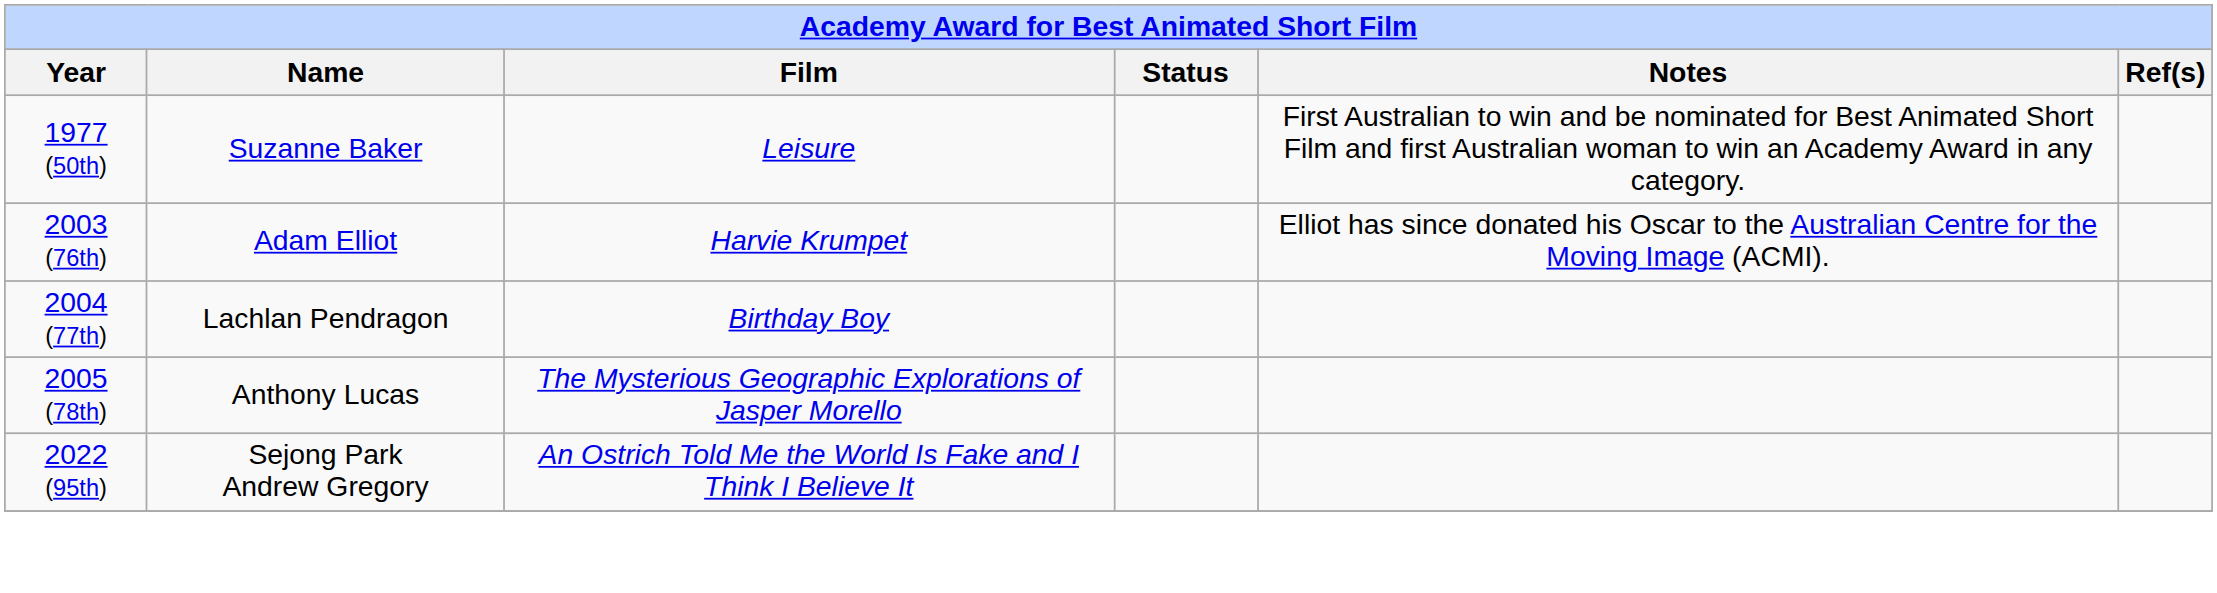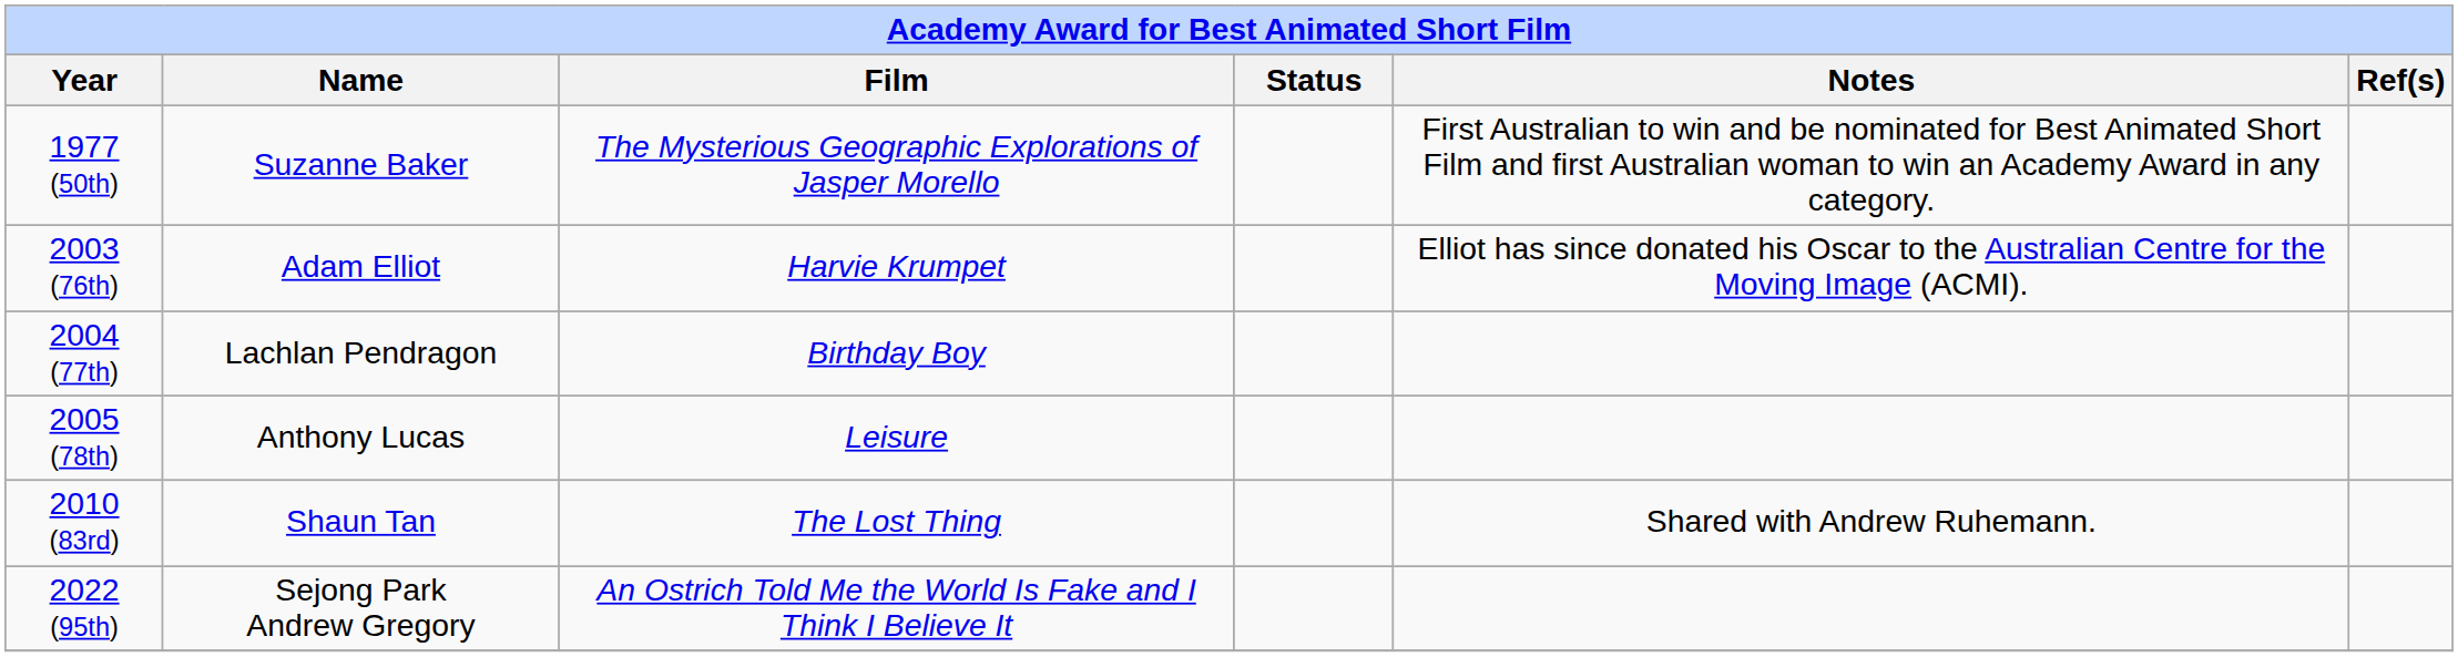 <table class="wikitable" style="text-align: center">
 <tr style="background:#bfd7ff;">
 <td colspan="6" style="text-align:center;"><strong><a href='#'>Academy Award for Best Animated Short Film</a></strong></td>
 </tr>
 <tr style="background:#ebf5ff;">
 <th style="width:75px;">Year</th>
 <th style="width:200px;">Name</th>
 <th style="width:350px;">Film</th>
 <th style="width:75px;">Status</th>
 <th style="width:500px;">Notes</th>
 <th width="3">Ref(s)</th>
 </tr>
 <tr>
 <td style="text-align: center"><a href='#'>1977</a><br><small>(<a href='#'>50th</a>)</small></td>
 <td><a href='#'>Suzanne Baker</a></td>
-<td><em><a href='#'>Leisure</a></em></td>
+<td><em><a href='#'>The Mysterious Geographic Explorations of Jasper Morello</a></em></td>
 <td></td>
 <td>First Australian to win and be nominated for Best Animated Short Film and first Australian woman to win an Academy Award in any category.</td>
 <td style="text-align: center"></td>
 </tr>
 <tr>
 <td style="text-align: center"><a href='#'>2003</a><br><small>(<a href='#'>76th</a>)</small></td>
 <td><a href='#'>Adam Elliot</a></td>
 <td><em><a href='#'>Harvie Krumpet</a></em></td>
 <td></td>
 <td>Elliot has since donated his Oscar to the <a href='#'>Australian Centre for the Moving Image</a> (ACMI).</td>
 <td style="text-align: center"></td>
 </tr>
 <tr>
 <td style="text-align: center"><a href='#'>2004</a><br><small>(<a href='#'>77th</a>)</small></td>
 <td>Lachlan Pendragon</td>
 <td><em><a href='#'>Birthday Boy</a></em></td>
 <td></td>
 <td></td>
 <td style="text-align: center"></td>
 </tr>
 <tr>
 <td style="text-align: center"><a href='#'>2005</a><br><small>(<a href='#'>78th</a>)</small></td>
 <td>Anthony Lucas</td>
-<td><em><a href='#'>The Mysterious Geographic Explorations of Jasper Morello</a></em></td>
+<td><em><a href='#'>Leisure</a></em></td>
 <td></td>
 <td></td>
+<td style="text-align: center"></td>
+</tr>
+<tr>
+<td style="text-align: center"><a href='#'>2010</a><br><small>(<a href='#'>83rd</a>)</small></td>
+<td><a href='#'>Shaun Tan</a></td>
+<td><em><a href='#'>The Lost Thing</a></em></td>
+<td></td>
+<td>Shared with Andrew Ruhemann.</td>
 <td style="text-align: center"></td>
 </tr>
 <tr>
 <td style="text-align: center"><a href='#'>2022</a><br><small>(<a href='#'>95th</a>)</small></td>
 <td>Sejong Park<br> Andrew Gregory</td>
 <td><em><a href='#'>An Ostrich Told Me the World Is Fake and I Think I Believe It </a></em></td>
 <td></td>
 <td></td>
 <td style="text-align: center"></td>
 </tr>
 <tr>
 </tr>
 </table>
